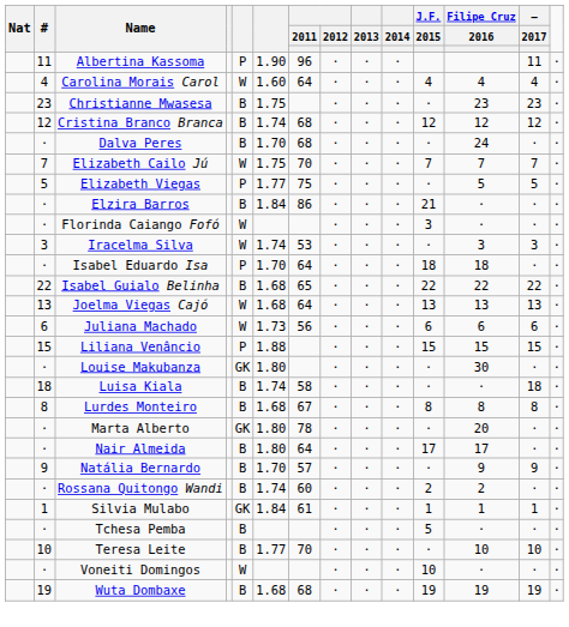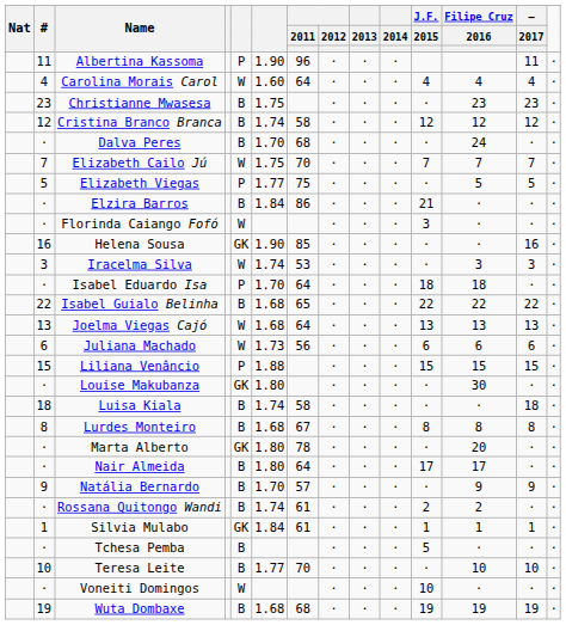 <table class="wikitable plainrowheaders sortable" style="text-align:center">
 <tr>
 <th scope="col" rowspan="3">Nat</th>
 <th scope="col" rowspan="3">#</th>
 <th scope="col" rowspan="3">Name</th>
 <th scope="col" rowspan="3"></th>
 <th scope="col" rowspan="3"></th>
 <th scope="col" rowspan="3"></th>
 <th colspan="2"><small></small></th>
 <th colspan="1"><small></small></th>
 <th colspan="1"><small></small></th>
 <th colspan="1"><small><a href='#'>J.F.</a></small></th>
 <th colspan="1"><small><a href='#'>Filipe Cruz</a></small></th>
 <th colspan="1"><small>–</small></th>
 </tr>
 <tr>
 <th colspan="1"><small>2011</small></th>
 <th colspan="1"><small>2012</small></th>
 <th colspan="1"><small>2013</small></th>
 <th colspan="1"><small>2014</small></th>
 <th colspan="1"><small>2015</small></th>
 <th colspan="1"><small>2016</small></th>
 <th colspan="1"><small>2017</small></th>
 </tr>
 <tr>
 <th scope="col" rowspan="1"><small></small></th>
 <th scope="col" rowspan="1"></th>
 <th scope="col" rowspan="1"><small></small></th>
 <th scope="col" rowspan="1"><small></small></th>
 <th scope="col" rowspan="1"><small></small></th>
 <th scope="col" rowspan="1"><small></small></th>
 <th scope="col" rowspan="1"></th>
 </tr>
 <tr>
 <td></td>
 <td>11</td>
 <td><a href='#'>Albertina Kassoma</a></td>
 <td></td>
 <td>P</td>
 <td>1.90</td>
 <td>96</td>
 <td>⋅</td>
 <td>⋅</td>
 <td>⋅</td>
 <td></td>
 <td></td>
 <td>11</td>
 <td>⋅</td>
 </tr>
 <tr>
 <td></td>
 <td data-sort-value="04">4</td>
 <td><a href='#'>Carolina Morais</a> <em>Carol</em></td>
 <td></td>
 <td data-sort-value="3">W</td>
 <td>1.60</td>
 <td>64</td>
 <td>⋅</td>
 <td>⋅</td>
 <td>⋅</td>
 <td data-sort-value="04">4</td>
 <td data-sort-value="04">4</td>
 <td data-sort-value="04">4</td>
 <td>⋅</td>
 </tr>
 <tr>
 <td></td>
 <td>23</td>
 <td><a href='#'>Christianne Mwasesa</a></td>
 <td></td>
 <td data-sort-value="2">B</td>
 <td>1.75</td>
 <td></td>
 <td>⋅</td>
 <td>⋅</td>
 <td>⋅</td>
 <td>⋅</td>
 <td>23</td>
 <td>23</td>
 <td>⋅</td>
 </tr>
 <tr>
 <td></td>
 <td>12</td>
 <td><a href='#'>Cristina Branco</a> <em>Branca</em></td>
 <td></td>
 <td data-sort-value="2">B</td>
 <td>1.74</td>
-<td>68</td>
+<td>58</td>
 <td>⋅</td>
 <td>⋅</td>
 <td>⋅</td>
 <td>12</td>
 <td>12</td>
 <td>12</td>
 <td>⋅</td>
 </tr>
 <tr>
 <td></td>
 <td>⋅</td>
 <td><a href='#'>Dalva Peres</a></td>
 <td></td>
 <td data-sort-value="2">B</td>
 <td>1.70</td>
 <td>68</td>
 <td>⋅</td>
 <td>⋅</td>
 <td>⋅</td>
 <td>⋅</td>
 <td>24</td>
 <td>⋅</td>
 <td>⋅</td>
 </tr>
 <tr>
 <td></td>
 <td data-sort-value="07">7</td>
 <td><a href='#'>Elizabeth Cailo</a> <em>Jú</em></td>
 <td></td>
 <td data-sort-value="3">W</td>
 <td>1.75</td>
 <td>70</td>
 <td>⋅</td>
 <td>⋅</td>
 <td>⋅</td>
 <td data-sort-value="07">7</td>
 <td data-sort-value="07">7</td>
 <td data-sort-value="07">7</td>
 <td>⋅</td>
 </tr>
 <tr>
 <td></td>
 <td data-sort-value="05">5</td>
 <td><a href='#'>Elizabeth Viegas</a></td>
 <td></td>
 <td>P</td>
 <td>1.77</td>
 <td>75</td>
 <td>⋅</td>
 <td>⋅</td>
 <td>⋅</td>
 <td>⋅</td>
 <td data-sort-value="05">5</td>
 <td data-sort-value="05">5</td>
 <td>⋅</td>
 </tr>
 <tr>
 <td></td>
 <td>⋅</td>
 <td><a href='#'>Elzira Barros</a></td>
 <td></td>
 <td data-sort-value="2">B</td>
 <td>1.84</td>
 <td>86</td>
 <td>⋅</td>
 <td>⋅</td>
 <td>⋅</td>
 <td>21</td>
 <td>⋅</td>
 <td>⋅</td>
 <td>⋅</td>
 </tr>
 <tr>
 <td></td>
 <td>⋅</td>
 <td>Florinda Caiango <em>Fofó</em></td>
 <td></td>
 <td data-sort-value="3">W</td>
 <td></td>
 <td></td>
 <td>⋅</td>
 <td>⋅</td>
 <td>⋅</td>
 <td data-sort-value="03">3</td>
 <td>⋅</td>
 <td>⋅</td>
+<td>⋅</td>
+</tr>
+<tr>
+<td></td>
+<td>16</td>
+<td>Helena Sousa</td>
+<td></td>
+<td data-sort-value="1">GK</td>
+<td>1.90</td>
+<td>85</td>
+<td>⋅</td>
+<td>⋅</td>
+<td>⋅</td>
+<td>⋅</td>
+<td>⋅</td>
+<td>16</td>
 <td>⋅</td>
 </tr>
 <tr>
 <td></td>
 <td>3</td>
 <td><a href='#'>Iracelma Silva</a></td>
 <td></td>
 <td data-sort-value="3">W</td>
 <td>1.74</td>
 <td>53</td>
 <td>⋅</td>
 <td>⋅</td>
 <td>⋅</td>
 <td>⋅</td>
 <td data-sort-value="03">3</td>
 <td data-sort-value="03">3</td>
 <td>⋅</td>
 </tr>
 <tr>
 <td></td>
 <td>⋅</td>
 <td>Isabel Eduardo <em>Isa</em></td>
 <td></td>
 <td>P</td>
 <td>1.70</td>
 <td>64</td>
 <td>⋅</td>
 <td>⋅</td>
 <td>⋅</td>
 <td>18</td>
 <td>18</td>
 <td>⋅</td>
 <td>⋅</td>
 </tr>
 <tr>
 <td></td>
 <td>22</td>
 <td><a href='#'>Isabel Guialo</a> <em>Belinha</em></td>
 <td></td>
 <td data-sort-value="2">B</td>
 <td>1.68</td>
 <td>65</td>
 <td>⋅</td>
 <td>⋅</td>
 <td>⋅</td>
 <td>22</td>
 <td>22</td>
 <td>22</td>
 <td>⋅</td>
 </tr>
 <tr>
 <td></td>
 <td>13</td>
 <td><a href='#'>Joelma Viegas</a> <em>Cajó</em></td>
 <td></td>
 <td data-sort-value="3">W</td>
 <td>1.68</td>
 <td>64</td>
 <td>⋅</td>
 <td>⋅</td>
 <td>⋅</td>
 <td>13</td>
 <td>13</td>
 <td>13</td>
 <td>⋅</td>
 </tr>
 <tr>
 <td></td>
 <td data-sort-value="06">6</td>
 <td><a href='#'>Juliana Machado</a></td>
 <td></td>
 <td data-sort-value="3">W</td>
 <td>1.73</td>
 <td>56</td>
 <td>⋅</td>
 <td>⋅</td>
 <td>⋅</td>
 <td data-sort-value="06">6</td>
 <td data-sort-value="06">6</td>
 <td data-sort-value="06">6</td>
 <td>⋅</td>
 </tr>
 <tr>
 <td></td>
 <td>15</td>
 <td><a href='#'>Liliana Venâncio</a></td>
 <td></td>
 <td>P</td>
 <td>1.88</td>
 <td></td>
 <td>⋅</td>
 <td>⋅</td>
 <td>⋅</td>
 <td>15</td>
 <td>15</td>
 <td>15</td>
 <td>⋅</td>
 </tr>
 <tr>
 <td></td>
 <td>⋅</td>
 <td><a href='#'>Louise Makubanza</a></td>
 <td></td>
 <td data-sort-value="1">GK</td>
 <td>1.80</td>
 <td></td>
 <td>⋅</td>
 <td>⋅</td>
 <td>⋅</td>
 <td>⋅</td>
 <td>30</td>
 <td>⋅</td>
 <td>⋅</td>
 </tr>
 <tr>
 <td></td>
 <td>18</td>
 <td><a href='#'>Luisa Kiala</a></td>
 <td></td>
 <td data-sort-value="2">B</td>
 <td>1.74</td>
 <td>58</td>
 <td>⋅</td>
 <td>⋅</td>
 <td>⋅</td>
 <td>⋅</td>
 <td>⋅</td>
 <td>18</td>
 <td>⋅</td>
 </tr>
 <tr>
 <td></td>
 <td data-sort-value="08">8</td>
 <td><a href='#'>Lurdes Monteiro</a></td>
 <td></td>
 <td data-sort-value="2">B</td>
 <td>1.68</td>
 <td>67</td>
 <td>⋅</td>
 <td>⋅</td>
 <td>⋅</td>
 <td data-sort-value="08">8</td>
 <td data-sort-value="08">8</td>
 <td data-sort-value="08">8</td>
 <td>⋅</td>
 </tr>
 <tr>
 <td></td>
 <td>⋅</td>
 <td>Marta Alberto</td>
 <td></td>
 <td data-sort-value="1">GK</td>
 <td>1.80</td>
 <td>78</td>
 <td>⋅</td>
 <td>⋅</td>
 <td>⋅</td>
 <td>⋅</td>
 <td>20</td>
 <td>⋅</td>
 <td>⋅</td>
 </tr>
 <tr>
 <td></td>
 <td>⋅</td>
 <td><a href='#'>Nair Almeida</a></td>
 <td></td>
 <td data-sort-value="2">B</td>
 <td>1.80</td>
 <td>64</td>
 <td>⋅</td>
 <td>⋅</td>
 <td>⋅</td>
 <td>17</td>
 <td>17</td>
 <td>⋅</td>
 <td>⋅</td>
 </tr>
 <tr>
 <td></td>
 <td data-sort-value="09">9</td>
 <td><a href='#'>Natália Bernardo</a></td>
 <td></td>
 <td data-sort-value="2">B</td>
 <td>1.70</td>
 <td>57</td>
 <td>⋅</td>
 <td>⋅</td>
 <td>⋅</td>
 <td>⋅</td>
 <td data-sort-value="09">9</td>
 <td data-sort-value="09">9</td>
 <td>⋅</td>
 </tr>
 <tr>
 <td></td>
 <td>⋅</td>
 <td><a href='#'>Rossana Quitongo</a> <em>Wandi</em></td>
 <td></td>
 <td data-sort-value="2">B</td>
 <td>1.74</td>
-<td>60</td>
+<td>61</td>
 <td>⋅</td>
 <td>⋅</td>
 <td>⋅</td>
 <td data-sort-value="02">2</td>
 <td data-sort-value="02">2</td>
 <td>⋅</td>
 <td>⋅</td>
 </tr>
 <tr>
 <td></td>
 <td data-sort-value="01">1</td>
 <td>Silvia Mulabo</td>
 <td></td>
 <td data-sort-value="1">GK</td>
 <td>1.84</td>
 <td>61</td>
 <td>⋅</td>
 <td>⋅</td>
 <td>⋅</td>
 <td data-sort-value="01">1</td>
 <td data-sort-value="01">1</td>
 <td data-sort-value="01">1</td>
 <td>⋅</td>
 </tr>
 <tr>
 <td></td>
 <td>⋅</td>
 <td>Tchesa Pemba</td>
 <td></td>
 <td data-sort-value="2">B</td>
 <td></td>
 <td></td>
 <td>⋅</td>
 <td>⋅</td>
 <td>⋅</td>
 <td data-sort-value="05">5</td>
 <td>⋅</td>
 <td>⋅</td>
 <td>⋅</td>
 </tr>
 <tr>
 <td></td>
 <td>10</td>
 <td>Teresa Leite</td>
 <td></td>
 <td data-sort-value="2">B</td>
 <td>1.77</td>
 <td>70</td>
 <td>⋅</td>
 <td>⋅</td>
 <td>⋅</td>
 <td>⋅</td>
 <td>10</td>
 <td>10</td>
 <td>⋅</td>
 </tr>
 <tr>
 <td></td>
 <td>⋅</td>
 <td>Voneiti Domingos</td>
 <td></td>
 <td data-sort-value="3">W</td>
 <td></td>
 <td></td>
 <td>⋅</td>
 <td>⋅</td>
 <td>⋅</td>
 <td>10</td>
 <td>⋅</td>
 <td>⋅</td>
 <td>⋅</td>
 </tr>
 <tr>
 <td></td>
 <td>19</td>
 <td><a href='#'>Wuta Dombaxe</a></td>
 <td></td>
 <td data-sort-value="2">B</td>
 <td>1.68</td>
 <td>68</td>
 <td>⋅</td>
 <td>⋅</td>
 <td>⋅</td>
 <td>19</td>
 <td>19</td>
 <td>19</td>
 <td>⋅</td>
 </tr>
 </table>
